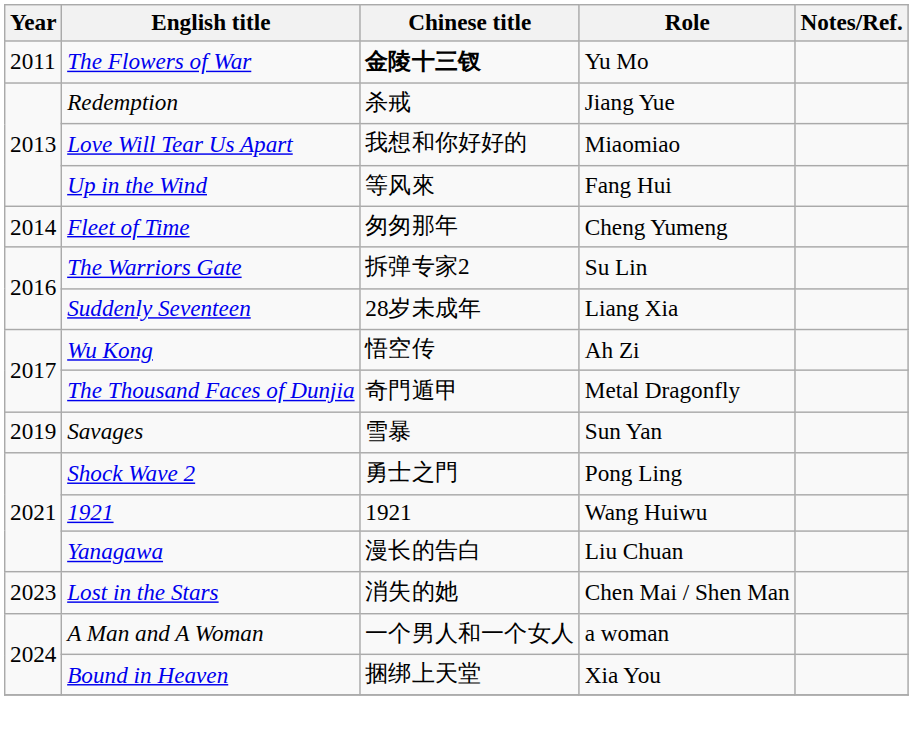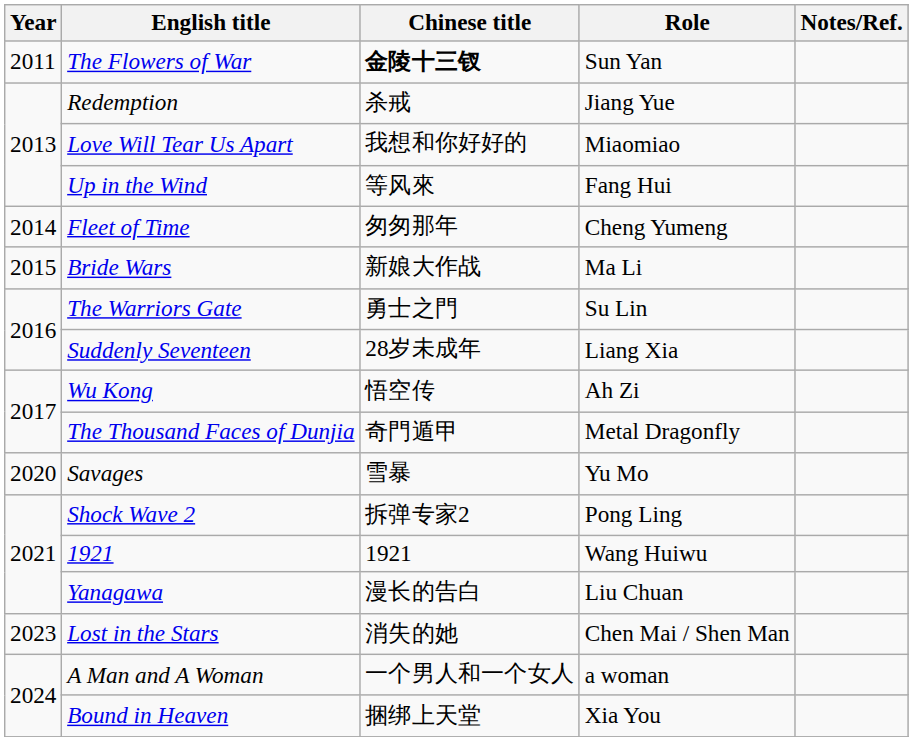 <table class="wikitable sortable">
 <tr>
 <th>Year</th>
 <th>English title</th>
 <th>Chinese title</th>
 <th>Role</th>
 <th>Notes/Ref.</th>
 </tr>
 <tr>
 <td>2011</td>
 <td><em><a href='#'>The Flowers of War</a></em></td>
 <td><strong>金陵十三钗</strong></td>
-<td>Yu Mo</td>
+<td>Sun Yan</td>
 <td></td>
 </tr>
 <tr>
 <td rowspan=3>2013</td>
 <td><em>Redemption</em></td>
 <td>杀戒</td>
 <td>Jiang Yue</td>
 <td></td>
 </tr>
 <tr>
 <td><em><a href='#'>Love Will Tear Us Apart</a></em></td>
 <td>我想和你好好的</td>
 <td>Miaomiao</td>
 <td></td>
 </tr>
 <tr>
 <td><em><a href='#'>Up in the Wind</a></em></td>
 <td>等风來</td>
 <td>Fang Hui</td>
 <td></td>
 </tr>
 <tr>
 <td>2014</td>
 <td><em><a href='#'>Fleet of Time</a></em></td>
 <td>匆匆那年</td>
 <td>Cheng Yumeng</td>
 <td></td>
 </tr>
 <tr>
+<td>2015</td>
+<td><em><a href='#'>Bride Wars</a></em></td>
+<td>新娘大作战</td>
+<td>Ma Li</td>
+<td></td>
+</tr>
+<tr>
 <td rowspan=2>2016</td>
 <td><em><a href='#'>The Warriors Gate</a></em></td>
-<td>拆弹专家2</td>
+<td>勇士之門</td>
 <td>Su Lin</td>
 <td></td>
 </tr>
 <tr>
 <td><em><a href='#'>Suddenly Seventeen</a></em></td>
 <td>28岁未成年</td>
 <td>Liang Xia</td>
 <td></td>
 </tr>
 <tr>
 <td rowspan=2>2017</td>
 <td><em><a href='#'>Wu Kong</a></em></td>
 <td>悟空传</td>
 <td>Ah Zi</td>
 <td></td>
 </tr>
 <tr>
 <td><em><a href='#'>The Thousand Faces of Dunjia</a></em></td>
 <td>奇門遁甲</td>
 <td>Metal Dragonfly</td>
 <td></td>
 </tr>
 <tr>
-<td>2019</td>
+<td>2020</td>
 <td><em>Savages</em></td>
 <td>雪暴</td>
-<td>Sun Yan</td>
+<td>Yu Mo</td>
 <td></td>
 </tr>
 <tr>
 <td rowspan=3>2021</td>
 <td><em><a href='#'>Shock Wave 2</a></em></td>
-<td>勇士之門</td>
+<td>拆弹专家2</td>
 <td>Pong Ling</td>
 <td></td>
 </tr>
 <tr>
 <td><em><a href='#'>1921</a></em></td>
 <td>1921</td>
 <td>Wang Huiwu</td>
 <td></td>
 </tr>
 <tr>
 <td><em> <a href='#'>Yanagawa</a></em></td>
 <td>漫长的告白</td>
 <td>Liu Chuan</td>
 <td></td>
 </tr>
 <tr>
 <td>2023</td>
 <td><em><a href='#'>Lost in the Stars</a></em></td>
 <td>消失的她</td>
 <td>Chen Mai / Shen Man</td>
 <td></td>
 </tr>
 <tr>
 <td rowspan=2>2024</td>
 <td><em>A Man and A Woman</em></td>
 <td>一个男人和一个女人</td>
 <td>a woman</td>
 <td></td>
 </tr>
 <tr>
 <td><em><a href='#'>Bound in Heaven</a></em></td>
 <td>捆绑上天堂</td>
 <td>Xia You</td>
 <td></td>
 </tr>
 <tr>
 </tr>
 </table>
